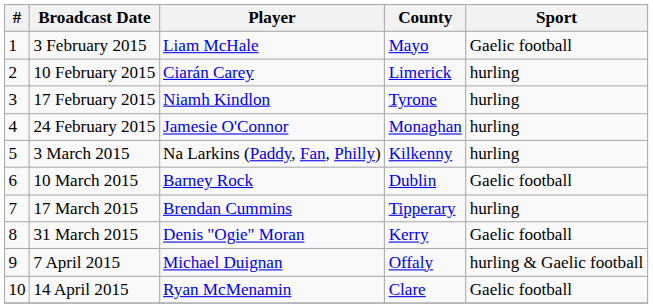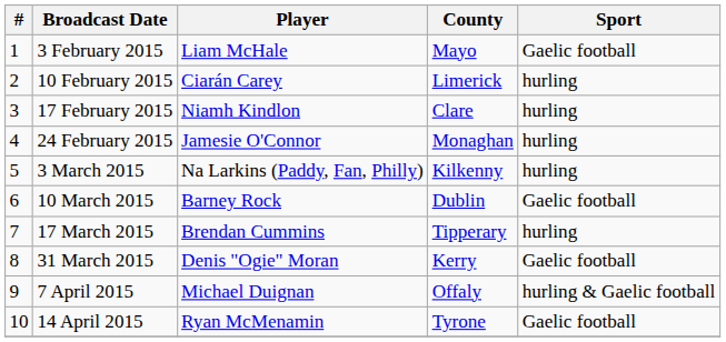 <table class="wikitable">
 <tr>
 <th>#</th>
 <th>Broadcast Date</th>
 <th>Player</th>
 <th>County</th>
 <th>Sport</th>
 </tr>
 <tr>
 <td>1</td>
 <td>3 February 2015</td>
 <td><a href='#'>Liam McHale</a></td>
 <td><a href='#'>Mayo</a></td>
 <td>Gaelic football</td>
 </tr>
 <tr>
 <td>2</td>
 <td>10 February 2015</td>
 <td><a href='#'>Ciarán Carey</a></td>
 <td><a href='#'>Limerick</a></td>
 <td>hurling</td>
 </tr>
 <tr>
 <td>3</td>
 <td>17 February 2015</td>
 <td><a href='#'>Niamh Kindlon</a></td>
-<td><a href='#'>Tyrone</a></td>
+<td><a href='#'>Clare</a></td>
 <td>hurling</td>
 </tr>
 <tr>
 <td>4</td>
 <td>24 February 2015</td>
 <td><a href='#'>Jamesie O'Connor</a></td>
 <td><a href='#'>Monaghan</a></td>
 <td>hurling</td>
 </tr>
 <tr>
 <td>5</td>
 <td>3 March 2015</td>
 <td>Na Larkins (<a href='#'>Paddy</a>, <a href='#'>Fan</a>, <a href='#'>Philly</a>)</td>
 <td><a href='#'>Kilkenny</a></td>
 <td>hurling</td>
 </tr>
 <tr>
 <td>6</td>
 <td>10 March 2015</td>
 <td><a href='#'>Barney Rock</a></td>
 <td><a href='#'>Dublin</a></td>
 <td>Gaelic football</td>
 </tr>
 <tr>
 <td>7</td>
 <td>17 March 2015</td>
 <td><a href='#'>Brendan Cummins</a></td>
 <td><a href='#'>Tipperary</a></td>
 <td>hurling</td>
 </tr>
 <tr>
 <td>8</td>
 <td>31 March 2015</td>
 <td><a href='#'>Denis "Ogie" Moran</a></td>
 <td><a href='#'>Kerry</a></td>
 <td>Gaelic football</td>
 </tr>
 <tr>
 <td>9</td>
 <td>7 April 2015</td>
 <td><a href='#'>Michael Duignan</a></td>
 <td><a href='#'>Offaly</a></td>
 <td>hurling & Gaelic football</td>
 </tr>
 <tr>
 <td>10</td>
 <td>14 April 2015</td>
 <td><a href='#'>Ryan McMenamin</a></td>
-<td><a href='#'>Clare</a></td>
+<td><a href='#'>Tyrone</a></td>
 <td>Gaelic football</td>
 </tr>
 <tr>
 </tr>
 </table>
